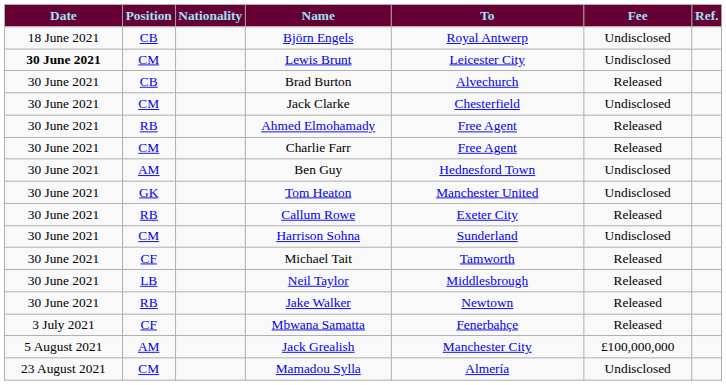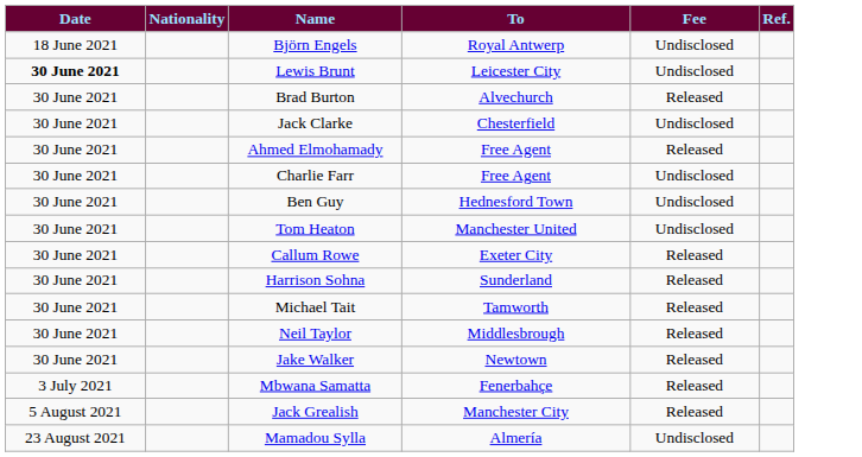 <table class="wikitable"  style="text-align:center; font-size:90%; ">
 <tr>
 <th style="background:#660033;color:#9be1ff; width:120px;">Date</th>
-<th style="background:#660033;color:#9be1ff; width:50px;">Position</th>
 <th style="background:#660033;color:#9be1ff; width:50px;">Nationality</th>
 <th style="background:#660033;color:#9be1ff; width:150px;">Name</th>
 <th style="background:#660033;color:#9be1ff; width:200px;">To</th>
 <th style="background:#660033;color:#9be1ff; width:110px;">Fee</th>
 <th style="background:#660033;color:#9be1ff; width:25px;">Ref.</th>
 </tr>
 <tr>
 <td>18 June 2021</td>
-<td><a href='#'>CB</a></td>
 <td></td>
 <td><a href='#'>Björn Engels</a></td>
 <td> <a href='#'>Royal Antwerp</a></td>
 <td>Undisclosed</td>
 <td></td>
 </tr>
 <tr>
 <td><strong>30 June 2021</strong></td>
-<td><a href='#'>CM</a></td>
 <td></td>
 <td><a href='#'>Lewis Brunt</a></td>
 <td> <a href='#'>Leicester City</a></td>
 <td>Undisclosed</td>
 <td></td>
 </tr>
 <tr>
 <td>30 June 2021</td>
-<td><a href='#'>CB</a></td>
 <td></td>
 <td>Brad Burton</td>
 <td> <a href='#'>Alvechurch</a></td>
 <td>Released</td>
 <td></td>
 </tr>
 <tr>
 <td>30 June 2021</td>
-<td><a href='#'>CM</a></td>
 <td></td>
 <td>Jack Clarke</td>
 <td> <a href='#'>Chesterfield</a></td>
 <td>Undisclosed</td>
 <td></td>
 </tr>
 <tr>
 <td>30 June 2021</td>
-<td><a href='#'>RB</a></td>
 <td></td>
 <td><a href='#'>Ahmed Elmohamady</a></td>
 <td><a href='#'>Free Agent</a></td>
 <td>Released</td>
 <td></td>
 </tr>
 <tr>
 <td>30 June 2021</td>
-<td><a href='#'>CM</a></td>
 <td></td>
 <td>Charlie Farr</td>
 <td><a href='#'>Free Agent</a></td>
-<td>Released</td>
+<td>Undisclosed</td>
 <td></td>
 </tr>
 <tr>
 <td>30 June 2021</td>
-<td><a href='#'>AM</a></td>
 <td></td>
 <td>Ben Guy</td>
 <td> <a href='#'>Hednesford Town</a></td>
 <td>Undisclosed</td>
 <td></td>
 </tr>
 <tr>
 <td>30 June 2021</td>
-<td><a href='#'>GK</a></td>
 <td></td>
 <td><a href='#'>Tom Heaton</a></td>
 <td> <a href='#'>Manchester United</a></td>
 <td>Undisclosed</td>
 <td></td>
 </tr>
 <tr>
 <td>30 June 2021</td>
-<td><a href='#'>RB</a></td>
 <td></td>
 <td><a href='#'>Callum Rowe</a></td>
 <td> <a href='#'>Exeter City</a></td>
 <td>Released</td>
 <td></td>
 </tr>
 <tr>
 <td>30 June 2021</td>
-<td><a href='#'>CM</a></td>
 <td></td>
 <td><a href='#'>Harrison Sohna</a></td>
 <td> <a href='#'>Sunderland</a></td>
-<td>Undisclosed</td>
+<td>Released</td>
 <td></td>
 </tr>
 <tr>
 <td>30 June 2021</td>
-<td><a href='#'>CF</a></td>
 <td></td>
 <td>Michael Tait</td>
 <td> <a href='#'>Tamworth</a></td>
 <td>Released</td>
 <td></td>
 </tr>
 <tr>
 <td>30 June 2021</td>
-<td><a href='#'>LB</a></td>
 <td></td>
 <td><a href='#'>Neil Taylor</a></td>
 <td> <a href='#'>Middlesbrough</a></td>
 <td>Released</td>
 <td></td>
 </tr>
 <tr>
 <td>30 June 2021</td>
-<td><a href='#'>RB</a></td>
 <td></td>
 <td><a href='#'>Jake Walker</a></td>
 <td> <a href='#'>Newtown</a></td>
 <td>Released</td>
 <td></td>
 </tr>
 <tr>
 <td>3 July 2021</td>
-<td><a href='#'>CF</a></td>
 <td></td>
 <td><a href='#'>Mbwana Samatta</a></td>
 <td> <a href='#'>Fenerbahçe</a></td>
 <td>Released</td>
 <td></td>
 </tr>
 <tr>
 <td>5 August 2021</td>
-<td><a href='#'>AM</a></td>
 <td></td>
 <td><a href='#'>Jack Grealish</a></td>
 <td> <a href='#'>Manchester City</a></td>
-<td>£100,000,000</td>
+<td>Released</td>
 <td></td>
 </tr>
 <tr>
 <td>23 August 2021</td>
-<td><a href='#'>CM</a></td>
 <td></td>
 <td><a href='#'>Mamadou Sylla</a></td>
 <td> <a href='#'>Almería</a></td>
 <td>Undisclosed</td>
 <td></td>
 </tr>
 </table>
